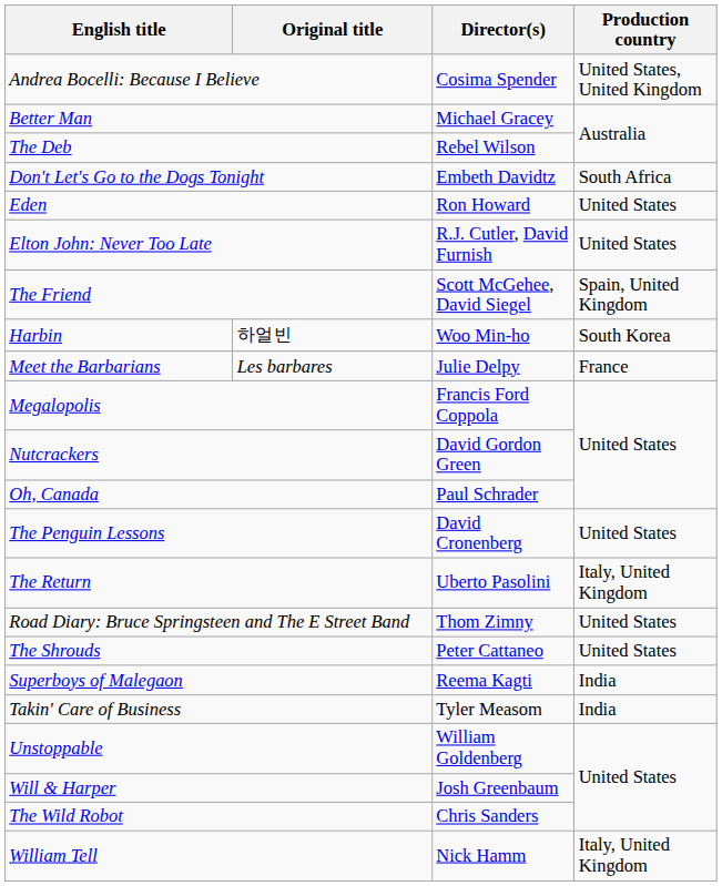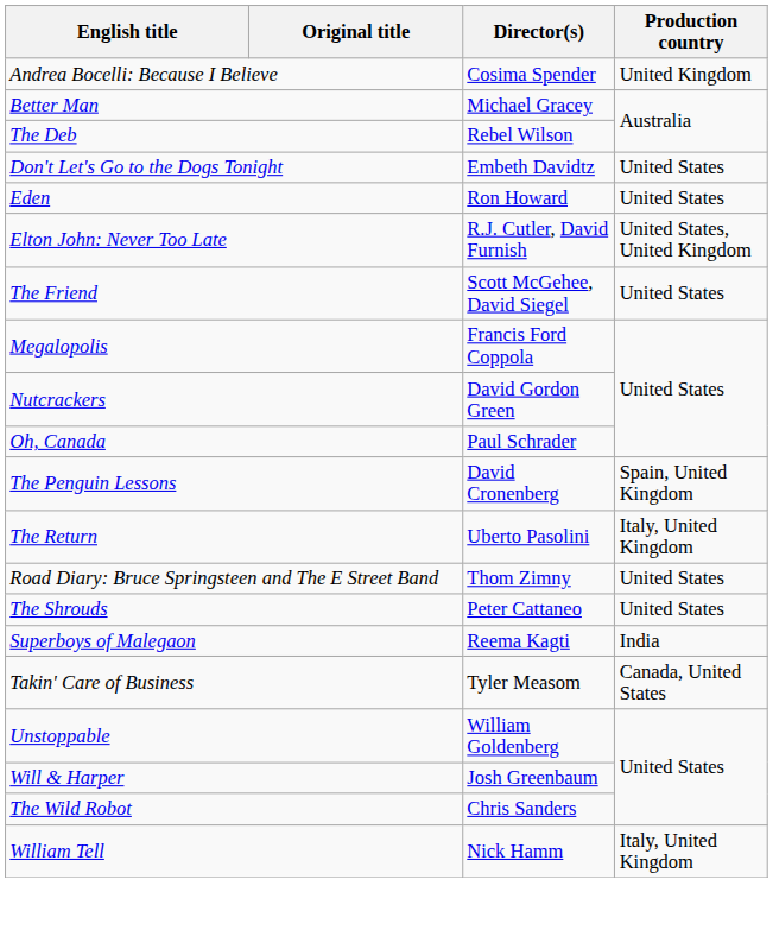 <table class="wikitable sortable" style="width:100%; margin-bottom:4px">
 <tr>
 <th scope="col" width="32%">English title</th>
 <th scope="col" width="28%">Original title</th>
 <th scope="col" width="20%">Director(s)</th>
 <th scope="col" width="20%">Production country</th>
 </tr>
 <tr>
 <td colspan=2><em>Andrea Bocelli: Because I Believe</em></td>
 <td><a href='#'>Cosima Spender</a></td>
-<td>United States, United Kingdom</td>
+<td>United Kingdom</td>
 </tr>
 <tr>
 <td colspan=2><em><a href='#'>Better Man</a></em></td>
 <td><a href='#'>Michael Gracey</a></td>
 <td rowspan="2">Australia</td>
 </tr>
 <tr>
 <td colspan=2><em><a href='#'>The Deb</a></em></td>
 <td><a href='#'>Rebel Wilson</a></td>
 </tr>
 <tr>
 <td colspan=2><em><a href='#'>Don't Let's Go to the Dogs Tonight</a></em></td>
 <td><a href='#'>Embeth Davidtz</a></td>
-<td>South Africa</td>
+<td>United States</td>
 </tr>
 <tr>
 <td colspan=2><em><a href='#'>Eden</a></em></td>
 <td><a href='#'>Ron Howard</a></td>
 <td>United States</td>
 </tr>
 <tr>
 <td colspan=2><em><a href='#'>Elton John: Never Too Late</a></em></td>
 <td><a href='#'>R.J. Cutler</a>, <a href='#'>David Furnish</a></td>
-<td>United States</td>
+<td>United States, United Kingdom</td>
 </tr>
 <tr>
 <td colspan=2><em><a href='#'>The Friend</a></em></td>
 <td><a href='#'>Scott McGehee</a>, <a href='#'>David Siegel</a></td>
-<td>Spain, United Kingdom</td>
-</tr>
-<tr>
-<td><em><a href='#'>Harbin</a></em></td>
-<td>하얼빈</td>
-<td><a href='#'>Woo Min-ho</a></td>
-<td>South Korea</td>
-</tr>
-<tr>
-<td><em><a href='#'>Meet the Barbarians</a></em></td>
-<td><em>Les barbares</em></td>
-<td><a href='#'>Julie Delpy</a></td>
-<td>France</td>
+<td>United States</td>
 </tr>
 <tr>
 <td colspan=2><em><a href='#'>Megalopolis</a></em></td>
 <td><a href='#'>Francis Ford Coppola</a></td>
 <td rowspan="3">United States</td>
 </tr>
 <tr>
 <td colspan=2><em><a href='#'>Nutcrackers</a></em></td>
 <td><a href='#'>David Gordon Green</a></td>
 </tr>
 <tr>
 <td colspan=2><em><a href='#'>Oh, Canada</a></em></td>
 <td><a href='#'>Paul Schrader</a></td>
 </tr>
 <tr>
 <td colspan=2><em><a href='#'>The Penguin Lessons</a></em></td>
 <td><a href='#'>David Cronenberg</a></td>
-<td>United States</td>
+<td>Spain, United Kingdom</td>
 </tr>
 <tr>
 <td colspan=2><em><a href='#'>The Return</a></em></td>
 <td><a href='#'>Uberto Pasolini</a></td>
 <td>Italy, United Kingdom</td>
 </tr>
 <tr>
 <td colspan=2><em>Road Diary: Bruce Springsteen and The E Street Band</em></td>
 <td><a href='#'>Thom Zimny</a></td>
 <td>United States</td>
 </tr>
 <tr>
 <td colspan=2><em><a href='#'>The Shrouds</a></em></td>
 <td><a href='#'>Peter Cattaneo</a></td>
 <td>United States</td>
 </tr>
 <tr>
 <td colspan=2><em><a href='#'>Superboys of Malegaon</a></em></td>
 <td><a href='#'>Reema Kagti</a></td>
 <td>India</td>
 </tr>
 <tr>
 <td colspan=2><em>Takin' Care of Business</em></td>
 <td>Tyler Measom</td>
-<td>India</td>
+<td>Canada, United States</td>
 </tr>
 <tr>
 <td colspan=2><em><a href='#'>Unstoppable</a></em></td>
 <td><a href='#'>William Goldenberg</a></td>
 <td rowspan="3">United States</td>
 </tr>
 <tr>
 <td colspan=2><em><a href='#'>Will & Harper</a></em></td>
 <td><a href='#'>Josh Greenbaum</a></td>
 </tr>
 <tr>
 <td colspan=2><em><a href='#'>The Wild Robot</a></em></td>
 <td><a href='#'>Chris Sanders</a></td>
 </tr>
 <tr>
 <td colspan=2><em><a href='#'>William Tell</a></em></td>
 <td><a href='#'>Nick Hamm</a></td>
 <td>Italy, United Kingdom</td>
 </tr>
 </table>
